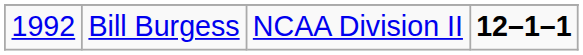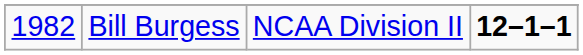 <table class="wikitable">
 <tr>
 </tr>
 <tr>
-<td><a href='#'>1992</a></td>
+<td><a href='#'>1982</a></td>
 <td><a href='#'>Bill Burgess</a></td>
 <td><a href='#'>NCAA Division II</a></td>
 <td><strong>12–1–1</strong></td>
 </tr>
 </table>
